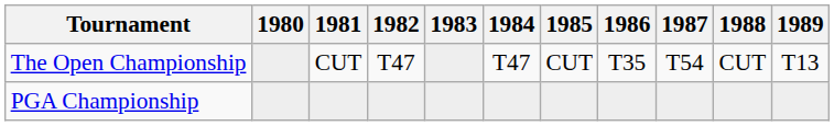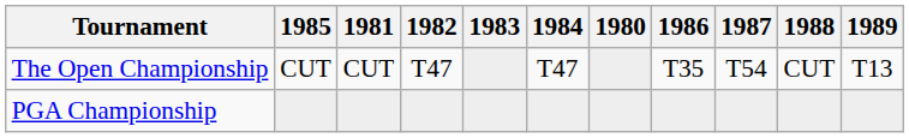 <table class="wikitable" style="font-size:95%;text-align:center;">
 <tr>
 <th>Tournament</th>
-<th>1980</th>
+<th>1985</th>
 <th>1981</th>
 <th>1982</th>
 <th>1983</th>
 <th>1984</th>
-<th>1985</th>
+<th>1980</th>
 <th>1986</th>
 <th>1987</th>
 <th>1988</th>
 <th>1989</th>
 </tr>
 <tr>
 <td align=left><a href='#'>The Open Championship</a></td>
-<td style="background:#eeeeee;"></td>
+<td>CUT</td>
 <td>CUT</td>
 <td>T47</td>
 <td style="background:#eeeeee;"></td>
 <td>T47</td>
-<td>CUT</td>
+<td style="background:#eeeeee;"></td>
 <td>T35</td>
 <td>T54</td>
 <td>CUT</td>
 <td>T13</td>
 </tr>
 <tr>
 <td align=left><a href='#'>PGA Championship</a></td>
 <td style="background:#eeeeee;"></td>
 <td style="background:#eeeeee;"></td>
 <td style="background:#eeeeee;"></td>
 <td style="background:#eeeeee;"></td>
 <td style="background:#eeeeee;"></td>
 <td style="background:#eeeeee;"></td>
 <td style="background:#eeeeee;"></td>
 <td style="background:#eeeeee;"></td>
 <td style="background:#eeeeee;"></td>
 <td style="background:#eeeeee;"></td>
 </tr>
 </table>
